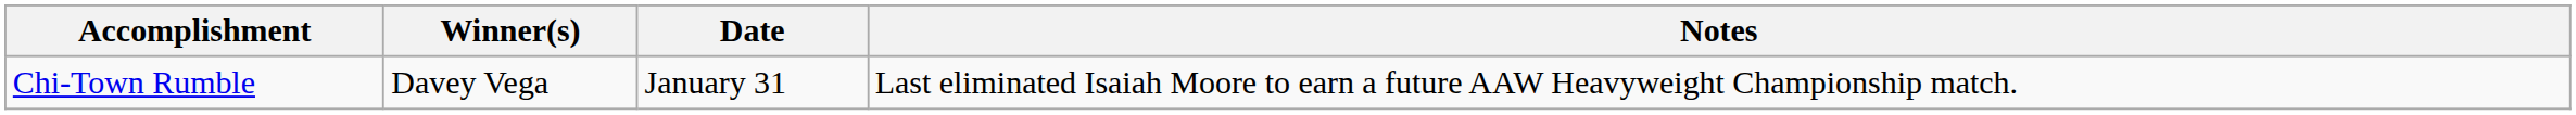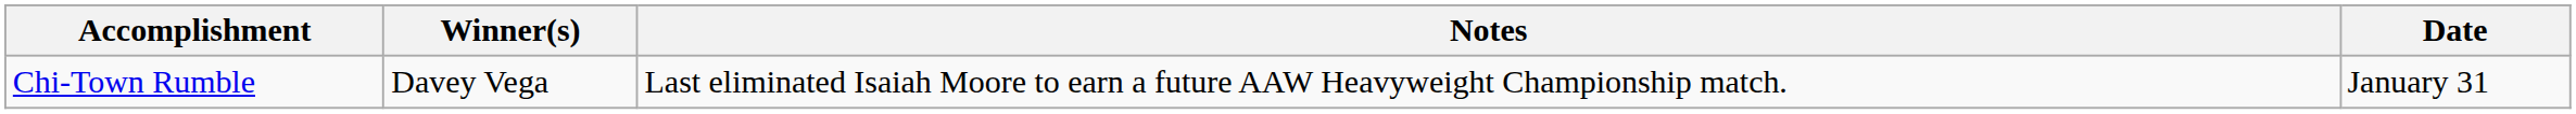 <table class="wikitable" style="width:100%;">
 <tr>
 <th>Accomplishment</th>
 <th>Winner(s)</th>
+<th>Notes</th>
 <th>Date</th>
-<th>Notes</th>
 </tr>
 <tr>
 <td><a href='#'>Chi-Town Rumble</a></td>
 <td>Davey Vega</td>
+<td>Last eliminated Isaiah Moore to earn a future AAW Heavyweight Championship match.</td>
 <td>January 31</td>
-<td>Last eliminated Isaiah Moore to earn a future AAW Heavyweight Championship match.</td>
 </tr>
 </table>
